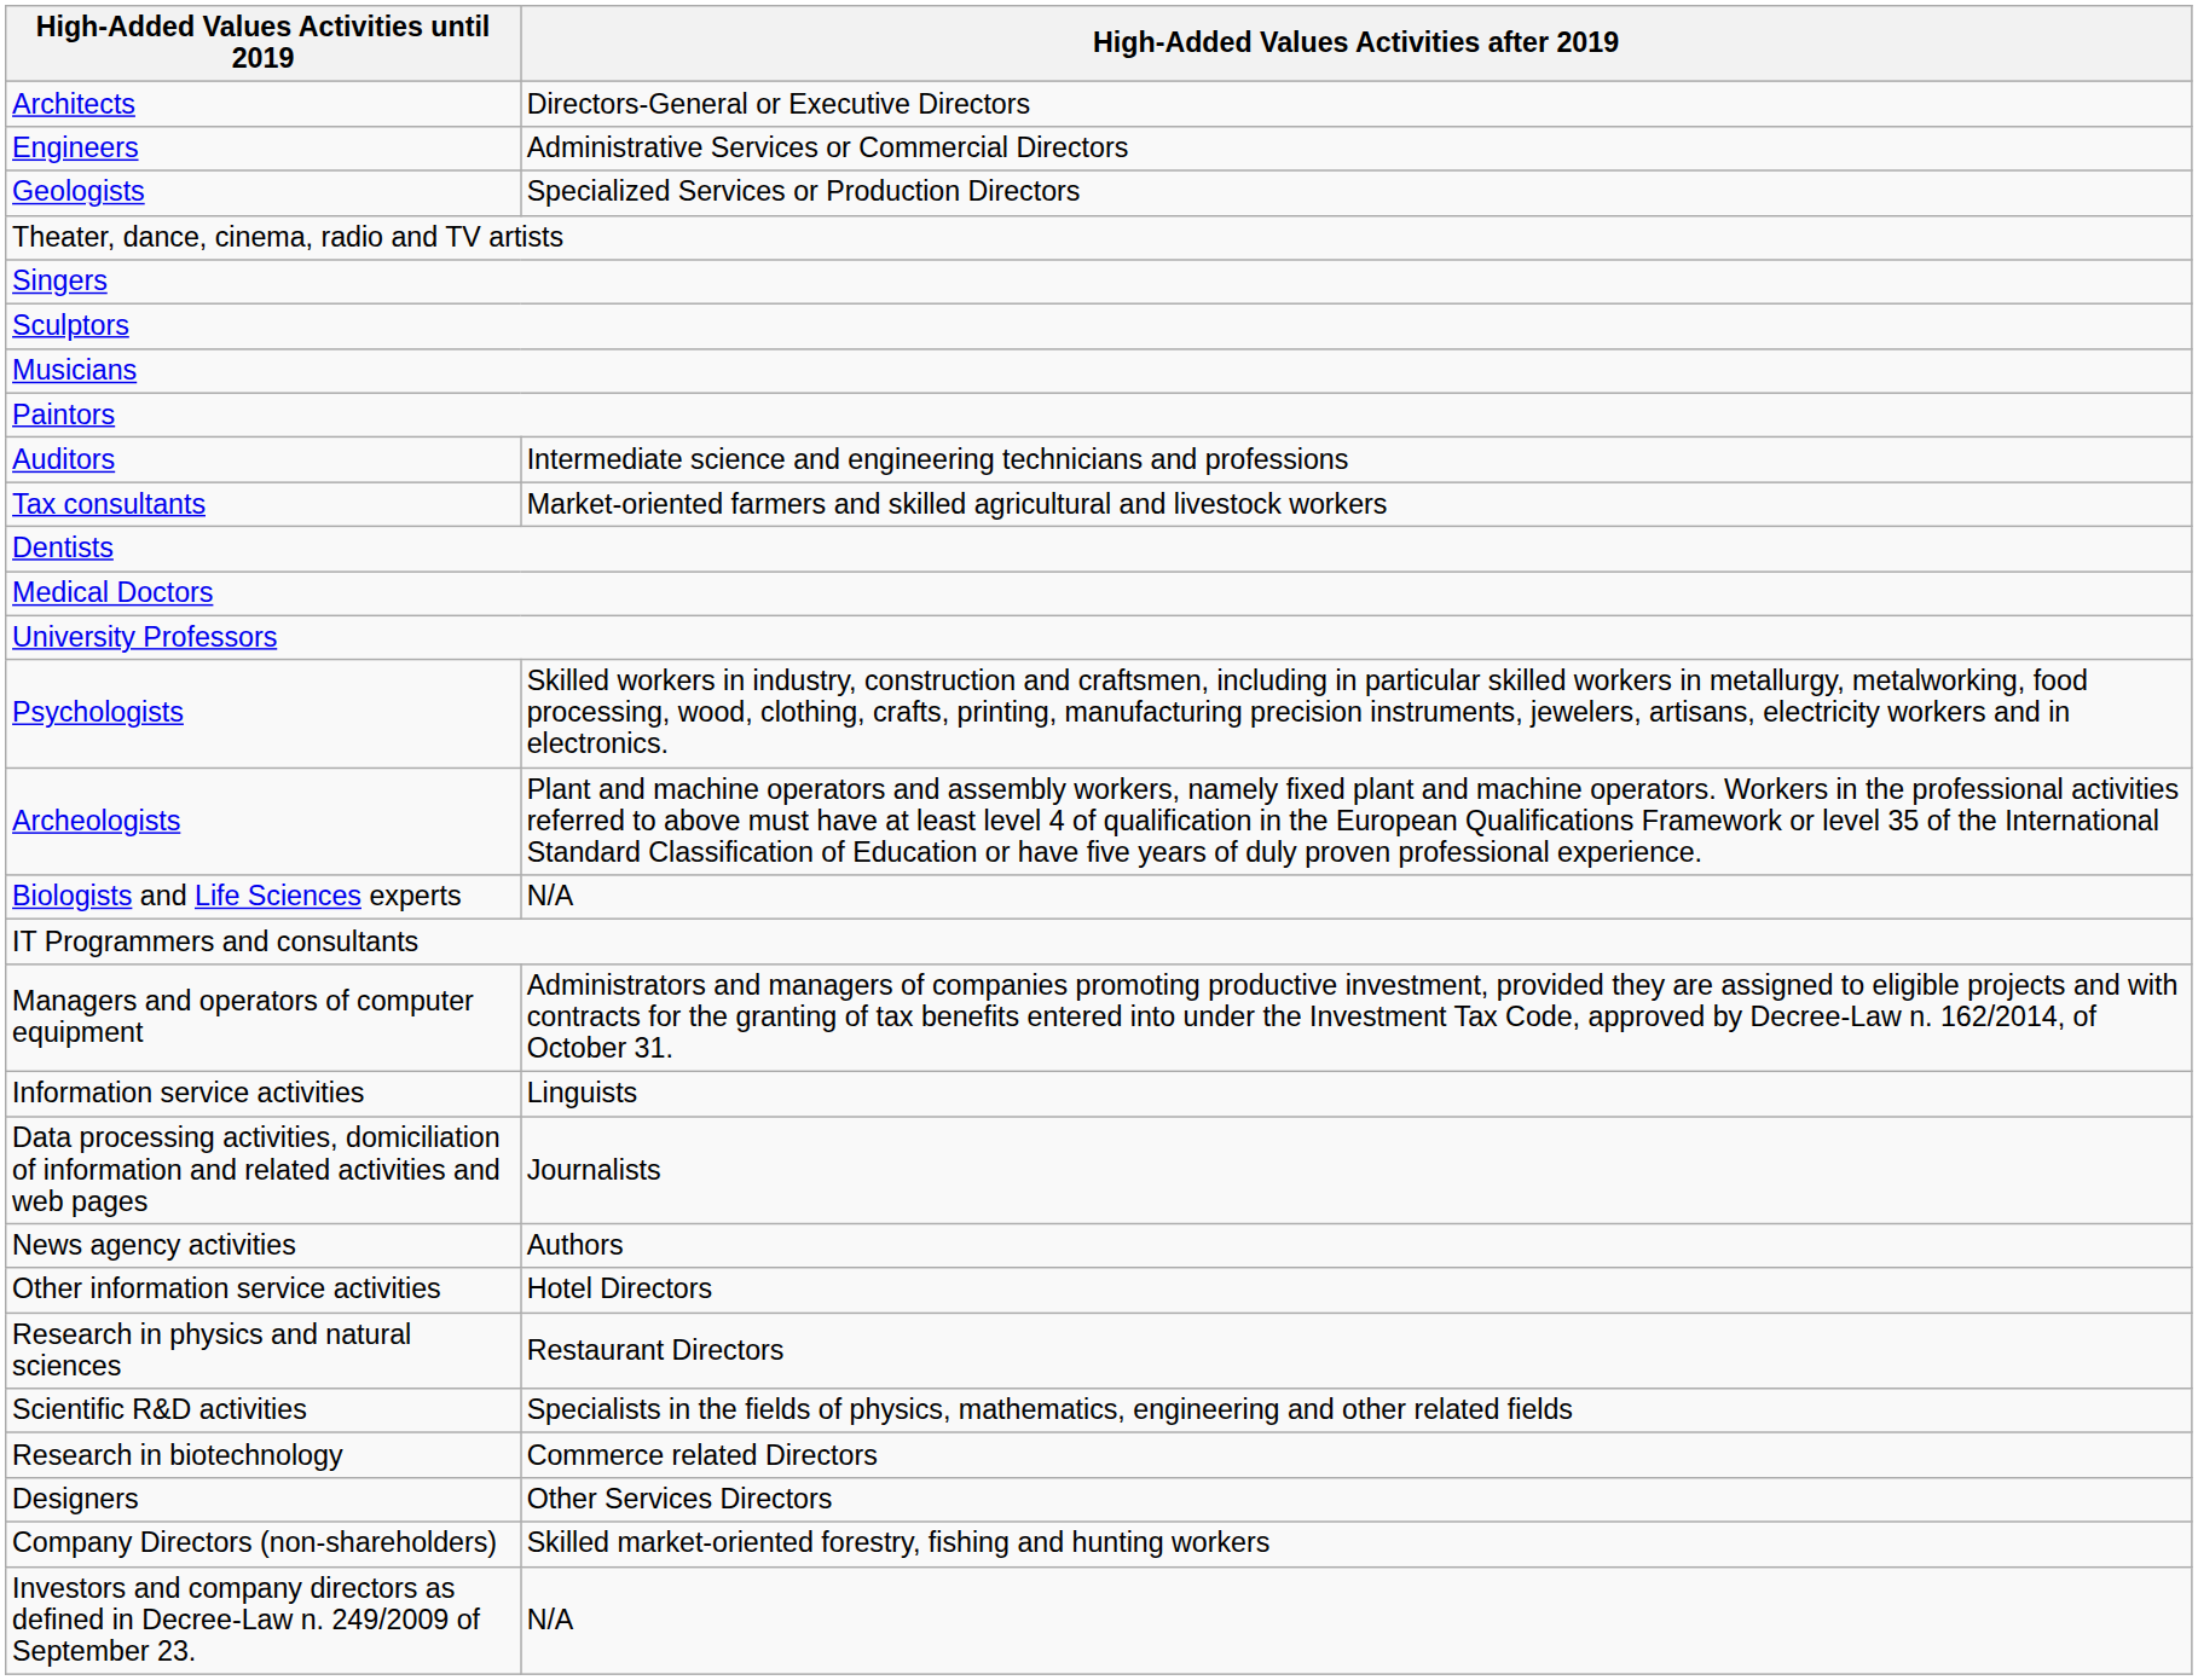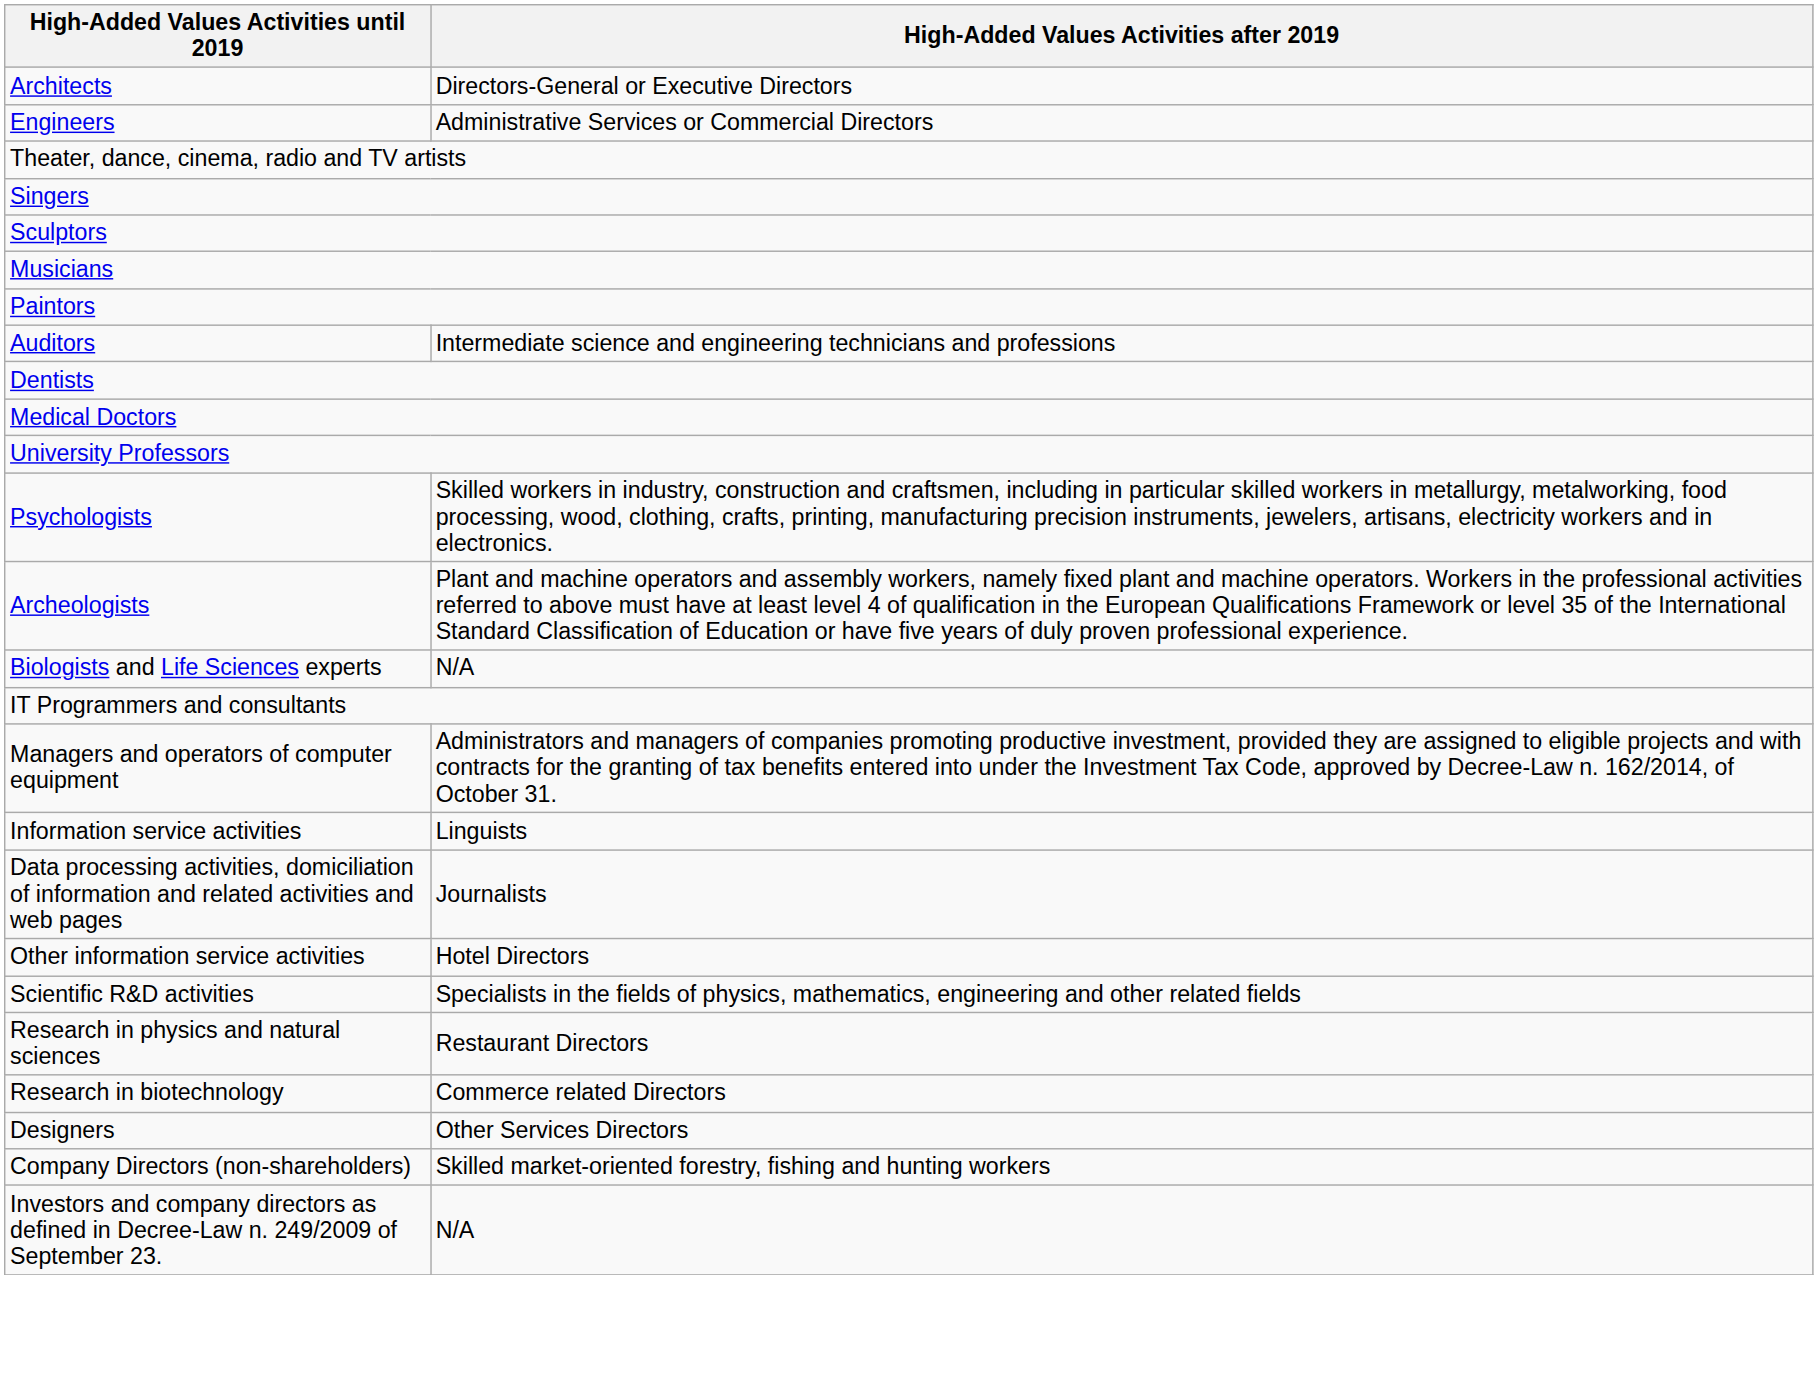 <table class="wikitable">
 <tr>
 <th>High-Added Values Activities until 2019</th>
 <th>High-Added Values Activities after 2019</th>
 </tr>
 <tr>
 <td><a href='#'>Architects</a></td>
 <td>Directors-General or Executive Directors</td>
 </tr>
 <tr>
 <td><a href='#'>Engineers</a></td>
 <td>Administrative Services or Commercial Directors</td>
-</tr>
-<tr>
-<td><a href='#'>Geologists</a></td>
-<td>Specialized Services or Production Directors</td>
 </tr>
 <tr>
 <td colspan="2">Theater, dance, cinema, radio and TV artists</td>
 </tr>
 <tr>
 <td colspan="2"><a href='#'>Singers</a></td>
 </tr>
 <tr>
 <td colspan="2"><a href='#'>Sculptors</a></td>
 </tr>
 <tr>
 <td colspan="2"><a href='#'>Musicians</a></td>
 </tr>
 <tr>
 <td colspan="2"><a href='#'>Paintors</a></td>
 </tr>
 <tr>
 <td><a href='#'>Auditors</a></td>
 <td>Intermediate science and engineering technicians and professions</td>
-</tr>
-<tr>
-<td><a href='#'>Tax consultants</a></td>
-<td>Market-oriented farmers and skilled agricultural and livestock workers</td>
 </tr>
 <tr>
 <td colspan="2"><a href='#'>Dentists</a></td>
 </tr>
 <tr>
 <td colspan="2"><a href='#'>Medical Doctors</a></td>
 </tr>
 <tr>
 <td colspan="2"><a href='#'>University Professors</a></td>
 </tr>
 <tr>
 <td><a href='#'>Psychologists</a></td>
 <td>Skilled workers in industry, construction and craftsmen, including in particular skilled workers in metallurgy, metalworking, food processing, wood, clothing, crafts, printing, manufacturing precision instruments, jewelers, artisans, electricity workers and in electronics.</td>
 </tr>
 <tr>
 <td><a href='#'>Archeologists</a></td>
 <td>Plant and machine operators and assembly workers, namely fixed plant and machine operators. Workers in the professional activities referred to above must have at least level 4 of qualification in the European Qualifications Framework or level 35 of the International Standard Classification of Education or have five years of duly proven professional experience.</td>
 </tr>
 <tr>
 <td><a href='#'>Biologists</a> and <a href='#'>Life Sciences</a> experts</td>
 <td>N/A</td>
 </tr>
 <tr>
 <td colspan="2">IT Programmers and consultants</td>
 </tr>
 <tr>
 <td>Managers and operators of computer equipment</td>
 <td>Administrators and managers of companies promoting productive investment, provided they are assigned to eligible projects and with contracts for the granting of tax benefits entered into under the Investment Tax Code, approved by Decree-Law n. 162/2014, of October 31.</td>
 </tr>
 <tr>
 <td>Information service activities</td>
 <td>Linguists</td>
 </tr>
 <tr>
 <td>Data processing activities, domiciliation of information and related activities and web pages</td>
 <td>Journalists</td>
 </tr>
 <tr>
-<td>News agency activities</td>
-<td>Authors</td>
-</tr>
-<tr>
 <td>Other information service activities</td>
 <td>Hotel Directors</td>
 </tr>
 <tr>
+<td>Scientific R&D activities</td>
+<td>Specialists in the fields of physics, mathematics, engineering and other related fields</td>
+</tr>
+<tr>
 <td>Research in physics and natural sciences</td>
 <td>Restaurant Directors</td>
-</tr>
-<tr>
-<td>Scientific R&D activities</td>
-<td>Specialists in the fields of physics, mathematics, engineering and other related fields</td>
 </tr>
 <tr>
 <td>Research in biotechnology</td>
 <td>Commerce related Directors</td>
 </tr>
 <tr>
 <td>Designers</td>
 <td>Other Services Directors</td>
 </tr>
 <tr>
 <td>Company Directors (non-shareholders)</td>
 <td>Skilled market-oriented forestry, fishing and hunting workers</td>
 </tr>
 <tr>
 <td>Investors and company directors as defined in Decree-Law n. 249/2009 of September 23.</td>
 <td>N/A</td>
 </tr>
 </table>
